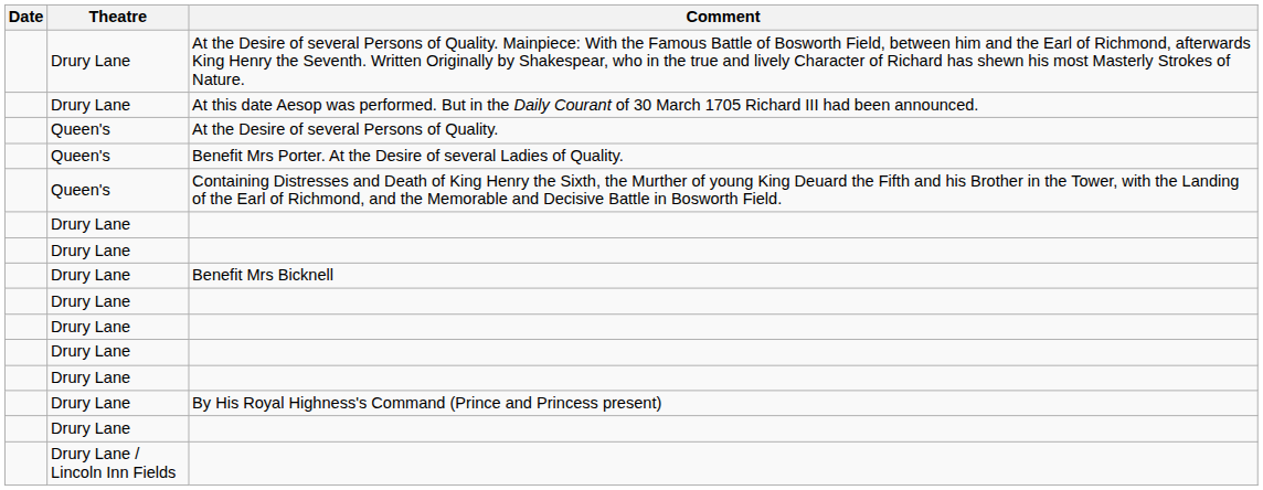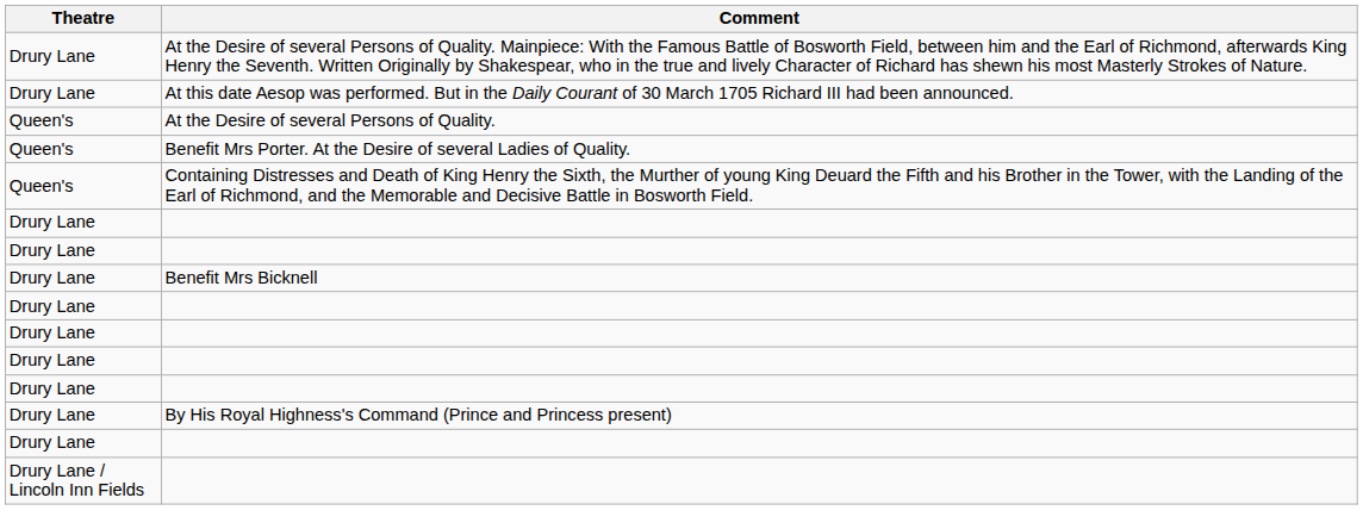 <table class="wikitable sortable">
 <tr>
-<th scope="col">Date</th>
 <th scope="col">Theatre</th>
 <th scope="col" class="unsortable">Comment</th>
 </tr>
 <tr>
-<td></td>
 <td>Drury Lane</td>
 <td>At the Desire of several Persons of Quality. Mainpiece: With the Famous Battle of Bosworth Field, between him and the Earl of Richmond, afterwards King Henry the Seventh. Written Originally by Shakespear, who in the true and lively Character of Richard has shewn his most Masterly Strokes of Nature.</td>
 </tr>
 <tr>
-<td></td>
 <td>Drury Lane</td>
 <td>At this date Aesop was performed. But in the <em>Daily Courant</em> of 30 March 1705 Richard III had been announced.</td>
 </tr>
 <tr>
-<td></td>
 <td>Queen's</td>
 <td>At the Desire of several Persons of Quality.</td>
 </tr>
 <tr>
-<td></td>
 <td>Queen's</td>
 <td>Benefit Mrs Porter. At the Desire of several Ladies of Quality.</td>
 </tr>
 <tr>
-<td></td>
 <td>Queen's</td>
 <td>Containing Distresses and Death of King Henry the Sixth, the Murther of young King Deuard the Fifth and his Brother in the Tower, with the Landing of the Earl of Richmond, and the Memorable and Decisive Battle in Bosworth Field.</td>
 </tr>
 <tr>
-<td></td>
 <td>Drury Lane</td>
 <td></td>
 </tr>
 <tr>
-<td></td>
 <td>Drury Lane</td>
 <td></td>
 </tr>
 <tr>
-<td></td>
 <td>Drury Lane</td>
 <td>Benefit Mrs Bicknell</td>
 </tr>
 <tr>
-<td></td>
 <td>Drury Lane</td>
 <td></td>
 </tr>
 <tr>
-<td></td>
 <td>Drury Lane</td>
 <td></td>
 </tr>
 <tr>
-<td></td>
 <td>Drury Lane</td>
 <td></td>
 </tr>
 <tr>
-<td></td>
 <td>Drury Lane</td>
 <td></td>
 </tr>
 <tr>
-<td></td>
 <td>Drury Lane</td>
 <td>By His Royal Highness's Command (Prince and Princess present)</td>
 </tr>
 <tr>
-<td></td>
 <td>Drury Lane</td>
 <td></td>
 </tr>
 <tr>
-<td></td>
 <td>Drury Lane / Lincoln Inn Fields</td>
 <td></td>
 </tr>
 </table>
